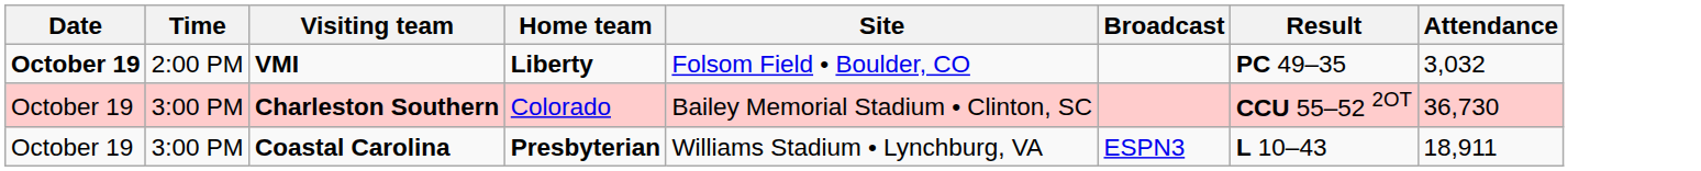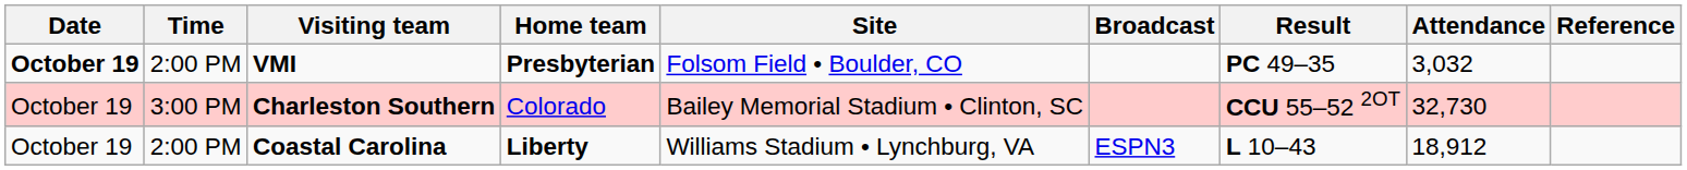 <table class="wikitable" style="font-size:95%;">
 <tr>
 <th>Date</th>
 <th>Time</th>
 <th>Visiting team</th>
 <th>Home team</th>
 <th>Site</th>
 <th>Broadcast</th>
 <th>Result</th>
 <th>Attendance</th>
+<th class="unsortable">Reference</th>
 </tr>
 <tr bgcolor=>
 <td><strong>October 19</strong></td>
 <td>2:00 PM</td>
 <td><strong>VMI</strong></td>
-<td><strong>Liberty</strong></td>
+<td><strong>Presbyterian</strong></td>
 <td><a href='#'>Folsom Field</a> • <a href='#'>Boulder, CO</a></td>
 <td></td>
 <td><strong>PC</strong> 49–35</td>
 <td>3,032</td>
+<td></td>
 </tr>
 <tr bgcolor=ffcccc>
 <td>October 19</td>
 <td>3:00 PM</td>
 <td><strong>Charleston Southern</strong></td>
 <td><a href='#'>Colorado</a></td>
 <td>Bailey Memorial Stadium • Clinton, SC</td>
 <td></td>
 <td><strong>CCU</strong> 55–52 <sup>2OT</sup></td>
-<td>36,730</td>
+<td>32,730</td>
+<td></td>
 </tr>
 <tr bgcolor=>
 <td>October 19</td>
-<td>3:00 PM</td>
+<td>2:00 PM</td>
 <td><strong>Coastal Carolina</strong></td>
-<td><strong>Presbyterian</strong></td>
+<td><strong>Liberty</strong></td>
 <td>Williams Stadium • Lynchburg, VA</td>
 <td><a href='#'>ESPN3</a></td>
 <td><strong>L</strong> 10–43</td>
-<td>18,911</td>
+<td>18,912</td>
+<td></td>
 </tr>
 </table>
